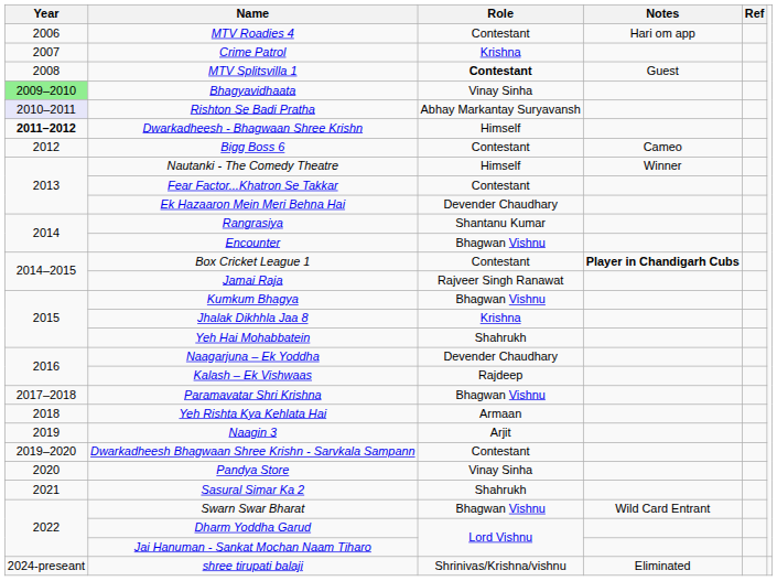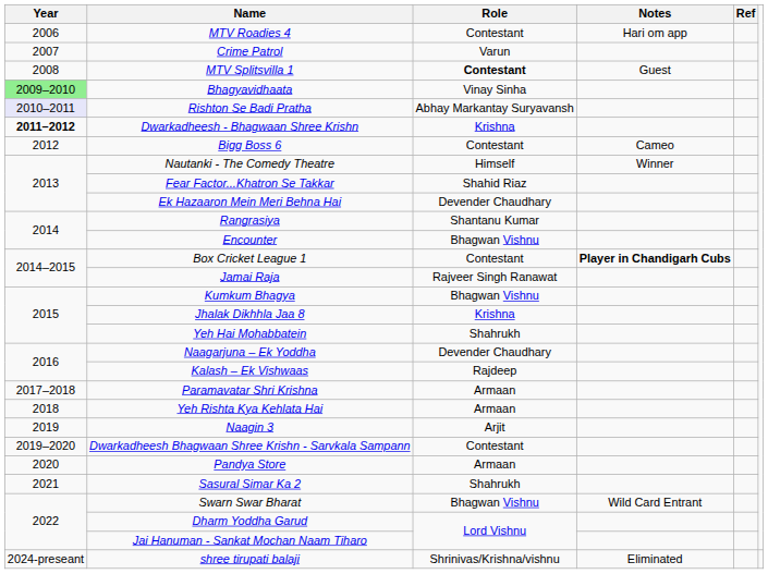 <table class="wikitable" style="text-align:center;">
 <tr>
 <th>Year</th>
 <th>Name</th>
 <th>Role</th>
 <th>Notes</th>
 <th>Ref</th>
 </tr>
 <tr>
 <td>2006</td>
 <td><em><a href='#'>MTV Roadies 4</a></em></td>
 <td>Contestant</td>
 <td>Hari om app</td>
 <td style="text-align:center;"></td>
 </tr>
 <tr>
 <td>2007</td>
 <td><em><a href='#'>Crime Patrol</a></em></td>
-<td><a href='#'>Krishna</a></td>
+<td>Varun</td>
 <td></td>
 <td style="text-align:center;"></td>
 </tr>
 <tr>
 <td>2008</td>
 <td><em><a href='#'>MTV Splitsvilla 1</a></em></td>
 <td><strong>Contestant</strong></td>
 <td>Guest</td>
 <td style="text-align:center;"></td>
 </tr>
 <tr>
 <td style="background: lightgreen;">2009–2010</td>
 <td><em><a href='#'>Bhagyavidhaata</a></em></td>
 <td>Vinay Sinha</td>
 <td></td>
 <td style="text-align:center;"></td>
 </tr>
 <tr>
 <td style="background: lavender;">2010–2011</td>
 <td><em><a href='#'>Rishton Se Badi Pratha</a></em></td>
 <td>Abhay Markantay Suryavansh</td>
 <td></td>
 <td style="text-align:center;"></td>
 </tr>
 <tr>
 <td><strong>2011–2012</strong></td>
 <td><em><a href='#'>Dwarkadheesh - Bhagwaan Shree Krishn</a></em></td>
-<td>Himself</td>
+<td><a href='#'>Krishna</a></td>
 <td></td>
 <td style="text-align:center;"></td>
 </tr>
 <tr>
 <td>2012</td>
 <td><em><a href='#'>Bigg Boss 6</a></em></td>
 <td>Contestant</td>
 <td>Cameo</td>
 <td style="text-align:center;"></td>
 </tr>
 <tr>
 <td rowspan="3">2013</td>
 <td><em>Nautanki - The Comedy Theatre</em></td>
 <td>Himself</td>
 <td>Winner</td>
 <td style="text-align:center;"></td>
 </tr>
 <tr>
 <td><em><a href='#'>Fear Factor...Khatron Se Takkar</a></em></td>
-<td>Contestant</td>
+<td>Shahid Riaz</td>
 <td></td>
 <td></td>
 </tr>
 <tr>
 <td><em><a href='#'>Ek Hazaaron Mein Meri Behna Hai</a></em></td>
 <td>Devender Chaudhary</td>
 <td></td>
 <td></td>
 </tr>
 <tr>
 <td rowspan="2">2014</td>
 <td><em><a href='#'>Rangrasiya</a></em></td>
 <td>Shantanu Kumar</td>
 <td></td>
 <td style="text-align:center;"></td>
 </tr>
 <tr>
 <td><em><a href='#'>Encounter</a></em></td>
 <td>Bhagwan <a href='#'>Vishnu</a></td>
 <td></td>
 <td style="text-align:center;"></td>
 </tr>
 <tr>
 <td rowspan="2">2014–2015</td>
 <td><em>Box Cricket League 1</em></td>
 <td>Contestant</td>
 <td><strong>Player in Chandigarh Cubs</strong></td>
 <td></td>
 </tr>
 <tr>
 <td><em><a href='#'>Jamai Raja</a></em></td>
 <td>Rajveer Singh Ranawat</td>
 <td></td>
 <td style="text-align:center;"></td>
 </tr>
 <tr>
 <td rowspan="3">2015</td>
 <td><em><a href='#'>Kumkum Bhagya</a></em></td>
 <td>Bhagwan <a href='#'>Vishnu</a></td>
 <td></td>
 <td></td>
 </tr>
 <tr>
 <td><em><a href='#'>Jhalak Dikhhla Jaa 8</a></em></td>
 <td><a href='#'>Krishna</a></td>
 <td></td>
 <td></td>
 </tr>
 <tr>
 <td><em><a href='#'>Yeh Hai Mohabbatein</a></em></td>
 <td>Shahrukh</td>
 <td></td>
 <td></td>
 </tr>
 <tr>
 <td rowspan="2">2016</td>
 <td><em><a href='#'>Naagarjuna – Ek Yoddha</a></em></td>
 <td>Devender Chaudhary</td>
 <td></td>
 <td style="text-align:center;"></td>
 </tr>
 <tr>
 <td><em><a href='#'>Kalash – Ek Vishwaas</a></em></td>
 <td>Rajdeep</td>
 <td></td>
 <td></td>
 </tr>
 <tr>
 <td>2017–2018</td>
 <td><em><a href='#'>Paramavatar Shri Krishna</a></em></td>
-<td>Bhagwan <a href='#'>Vishnu</a></td>
+<td>Armaan</td>
 <td></td>
 <td style="text-align:center;"></td>
 </tr>
 <tr>
 <td>2018</td>
 <td><em><a href='#'>Yeh Rishta Kya Kehlata Hai</a></em></td>
 <td>Armaan</td>
 <td></td>
 <td></td>
 </tr>
 <tr>
 <td>2019</td>
 <td><em><a href='#'>Naagin 3</a></em></td>
 <td>Arjit</td>
 <td></td>
 <td></td>
 </tr>
 <tr>
 <td>2019–2020</td>
 <td><em><a href='#'>Dwarkadheesh Bhagwaan Shree Krishn - Sarvkala Sampann</a></em></td>
 <td>Contestant</td>
 <td></td>
 <td></td>
 </tr>
 <tr>
 <td>2020</td>
 <td><em><a href='#'>Pandya Store</a></em></td>
-<td>Vinay Sinha</td>
+<td>Armaan</td>
 <td></td>
 <td></td>
 </tr>
 <tr>
 <td>2021</td>
 <td><em><a href='#'>Sasural Simar Ka 2</a></em></td>
 <td>Shahrukh</td>
 <td></td>
 <td></td>
 </tr>
 <tr>
 <td rowspan="3">2022</td>
 <td><em>Swarn Swar Bharat</em></td>
 <td>Bhagwan <a href='#'>Vishnu</a></td>
 <td>Wild Card Entrant</td>
 <td style="text-align:center;"></td>
 </tr>
 <tr>
 <td><em><a href='#'>Dharm Yoddha Garud</a></em></td>
 <td rowspan="2"><a href='#'>Lord Vishnu</a></td>
 <td></td>
 <td style="text-align:center;"></td>
 </tr>
 <tr>
 <td><em><a href='#'>Jai Hanuman - Sankat Mochan Naam Tiharo</a></em></td>
 <td></td>
 <td></td>
 </tr>
 <tr>
 <td>2024-preseant</td>
 <td><em><a href='#'>shree tirupati balaji</a></em></td>
 <td>Shrinivas/Krishna/vishnu</td>
 <td>Eliminated</td>
 <td></td>
 <td></td>
 </tr>
 </table>
